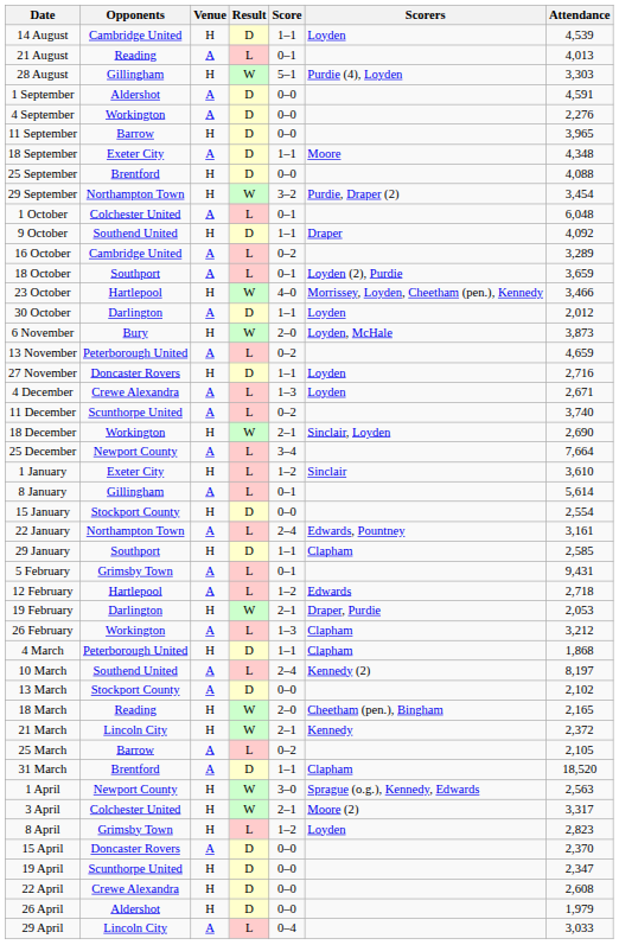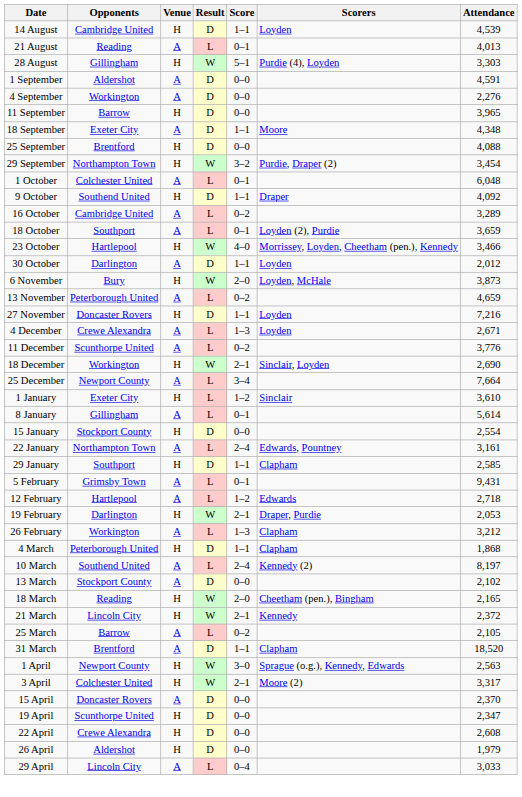 <table class="wikitable" style="text-align:center">
 <tr>
 <th>Date</th>
 <th>Opponents</th>
 <th>Venue</th>
 <th>Result</th>
 <th>Score</th>
 <th>Scorers</th>
 <th>Attendance</th>
 </tr>
 <tr>
 <td>14 August</td>
 <td><a href='#'>Cambridge United</a></td>
 <td>H</td>
 <td style="background-color:#FFFFCC">D</td>
 <td>1–1</td>
 <td align="left"><a href='#'>Loyden</a></td>
 <td>4,539</td>
 </tr>
 <tr>
 <td>21 August</td>
 <td><a href='#'>Reading</a></td>
 <td><a href='#'>A</a></td>
 <td style="background-color:#FFCCCC">L</td>
 <td>0–1</td>
 <td align="left"></td>
 <td>4,013</td>
 </tr>
 <tr>
 <td>28 August</td>
 <td><a href='#'>Gillingham</a></td>
 <td>H</td>
 <td style="background-color:#CCFFCC">W</td>
 <td>5–1</td>
 <td align="left"><a href='#'>Purdie</a> (4), <a href='#'>Loyden</a></td>
 <td>3,303</td>
 </tr>
 <tr>
 <td>1 September</td>
 <td><a href='#'>Aldershot</a></td>
 <td><a href='#'>A</a></td>
 <td style="background-color:#FFFFCC">D</td>
 <td>0–0</td>
 <td align="left"></td>
 <td>4,591</td>
 </tr>
 <tr>
 <td>4 September</td>
 <td><a href='#'>Workington</a></td>
 <td><a href='#'>A</a></td>
 <td style="background-color:#FFFFCC">D</td>
 <td>0–0</td>
 <td align="left"></td>
 <td>2,276</td>
 </tr>
 <tr>
 <td>11 September</td>
 <td><a href='#'>Barrow</a></td>
 <td>H</td>
 <td style="background-color:#FFFFCC">D</td>
 <td>0–0</td>
 <td align="left"></td>
 <td>3,965</td>
 </tr>
 <tr>
 <td>18 September</td>
 <td><a href='#'>Exeter City</a></td>
 <td><a href='#'>A</a></td>
 <td style="background-color:#FFFFCC">D</td>
 <td>1–1</td>
 <td align="left"><a href='#'>Moore</a></td>
 <td>4,348</td>
 </tr>
 <tr>
 <td>25 September</td>
 <td><a href='#'>Brentford</a></td>
 <td>H</td>
 <td style="background-color:#FFFFCC">D</td>
 <td>0–0</td>
 <td align="left"></td>
 <td>4,088</td>
 </tr>
 <tr>
 <td>29 September</td>
 <td><a href='#'>Northampton Town</a></td>
 <td>H</td>
 <td style="background-color:#CCFFCC">W</td>
 <td>3–2</td>
 <td align="left"><a href='#'>Purdie</a>, <a href='#'>Draper</a> (2)</td>
 <td>3,454</td>
 </tr>
 <tr>
 <td>1 October</td>
 <td><a href='#'>Colchester United</a></td>
 <td><a href='#'>A</a></td>
 <td style="background-color:#FFCCCC">L</td>
 <td>0–1</td>
 <td align="left"></td>
 <td>6,048</td>
 </tr>
 <tr>
 <td>9 October</td>
 <td><a href='#'>Southend United</a></td>
 <td>H</td>
 <td style="background-color:#FFFFCC">D</td>
 <td>1–1</td>
 <td align="left"><a href='#'>Draper</a></td>
 <td>4,092</td>
 </tr>
 <tr>
 <td>16 October</td>
 <td><a href='#'>Cambridge United</a></td>
 <td><a href='#'>A</a></td>
 <td style="background-color:#FFCCCC">L</td>
 <td>0–2</td>
 <td align="left"></td>
 <td>3,289</td>
 </tr>
 <tr>
 <td>18 October</td>
 <td><a href='#'>Southport</a></td>
 <td><a href='#'>A</a></td>
 <td style="background-color:#FFCCCC">L</td>
 <td>0–1</td>
 <td align="left"><a href='#'>Loyden</a> (2), <a href='#'>Purdie</a></td>
 <td>3,659</td>
 </tr>
 <tr>
 <td>23 October</td>
 <td><a href='#'>Hartlepool</a></td>
 <td>H</td>
 <td style="background-color:#CCFFCC">W</td>
 <td>4–0</td>
 <td align="left"><a href='#'>Morrissey</a>, <a href='#'>Loyden</a>, <a href='#'>Cheetham</a> (pen.), <a href='#'>Kennedy</a></td>
 <td>3,466</td>
 </tr>
 <tr>
 <td>30 October</td>
 <td><a href='#'>Darlington</a></td>
 <td><a href='#'>A</a></td>
 <td style="background-color:#FFFFCC">D</td>
 <td>1–1</td>
 <td align="left"><a href='#'>Loyden</a></td>
 <td>2,012</td>
 </tr>
 <tr>
 <td>6 November</td>
 <td><a href='#'>Bury</a></td>
 <td>H</td>
 <td style="background-color:#CCFFCC">W</td>
 <td>2–0</td>
 <td align="left"><a href='#'>Loyden</a>, <a href='#'>McHale</a></td>
 <td>3,873</td>
 </tr>
 <tr>
 <td>13 November</td>
 <td><a href='#'>Peterborough United</a></td>
 <td><a href='#'>A</a></td>
 <td style="background-color:#FFCCCC">L</td>
 <td>0–2</td>
 <td align="left"></td>
 <td>4,659</td>
 </tr>
 <tr>
 <td>27 November</td>
 <td><a href='#'>Doncaster Rovers</a></td>
 <td>H</td>
 <td style="background-color:#FFFFCC">D</td>
 <td>1–1</td>
 <td align="left"><a href='#'>Loyden</a></td>
-<td>2,716</td>
+<td>7,216</td>
 </tr>
 <tr>
 <td>4 December</td>
 <td><a href='#'>Crewe Alexandra</a></td>
 <td><a href='#'>A</a></td>
 <td style="background-color:#FFCCCC">L</td>
 <td>1–3</td>
 <td align="left"><a href='#'>Loyden</a></td>
 <td>2,671</td>
 </tr>
 <tr>
 <td>11 December</td>
 <td><a href='#'>Scunthorpe United</a></td>
 <td><a href='#'>A</a></td>
 <td style="background-color:#FFCCCC">L</td>
 <td>0–2</td>
 <td align="left"></td>
-<td>3,740</td>
+<td>3,776</td>
 </tr>
 <tr>
 <td>18 December</td>
 <td><a href='#'>Workington</a></td>
 <td>H</td>
 <td style="background-color:#CCFFCC">W</td>
 <td>2–1</td>
 <td align="left"><a href='#'>Sinclair</a>, <a href='#'>Loyden</a></td>
 <td>2,690</td>
 </tr>
 <tr>
 <td>25 December</td>
 <td><a href='#'>Newport County</a></td>
 <td><a href='#'>A</a></td>
 <td style="background-color:#FFCCCC">L</td>
 <td>3–4</td>
 <td align="left"></td>
 <td>7,664</td>
 </tr>
 <tr>
 <td>1 January</td>
 <td><a href='#'>Exeter City</a></td>
 <td>H</td>
 <td style="background-color:#FFCCCC">L</td>
 <td>1–2</td>
 <td align="left"><a href='#'>Sinclair</a></td>
 <td>3,610</td>
 </tr>
 <tr>
 <td>8 January</td>
 <td><a href='#'>Gillingham</a></td>
 <td><a href='#'>A</a></td>
 <td style="background-color:#FFCCCC">L</td>
 <td>0–1</td>
 <td align="left"></td>
 <td>5,614</td>
 </tr>
 <tr>
 <td>15 January</td>
 <td><a href='#'>Stockport County</a></td>
 <td>H</td>
 <td style="background-color:#FFFFCC">D</td>
 <td>0–0</td>
 <td align="left"></td>
 <td>2,554</td>
 </tr>
 <tr>
 <td>22 January</td>
 <td><a href='#'>Northampton Town</a></td>
 <td><a href='#'>A</a></td>
 <td style="background-color:#FFCCCC">L</td>
 <td>2–4</td>
 <td align="left"><a href='#'>Edwards</a>, <a href='#'>Pountney</a></td>
 <td>3,161</td>
 </tr>
 <tr>
 <td>29 January</td>
 <td><a href='#'>Southport</a></td>
 <td>H</td>
 <td style="background-color:#FFFFCC">D</td>
 <td>1–1</td>
 <td align="left"><a href='#'>Clapham</a></td>
 <td>2,585</td>
 </tr>
 <tr>
 <td>5 February</td>
 <td><a href='#'>Grimsby Town</a></td>
 <td><a href='#'>A</a></td>
 <td style="background-color:#FFCCCC">L</td>
 <td>0–1</td>
 <td align="left"></td>
 <td>9,431</td>
 </tr>
 <tr>
 <td>12 February</td>
 <td><a href='#'>Hartlepool</a></td>
 <td><a href='#'>A</a></td>
 <td style="background-color:#FFCCCC">L</td>
 <td>1–2</td>
 <td align="left"><a href='#'>Edwards</a></td>
 <td>2,718</td>
 </tr>
 <tr>
 <td>19 February</td>
 <td><a href='#'>Darlington</a></td>
 <td>H</td>
 <td style="background-color:#CCFFCC">W</td>
 <td>2–1</td>
 <td align="left"><a href='#'>Draper</a>, <a href='#'>Purdie</a></td>
 <td>2,053</td>
 </tr>
 <tr>
 <td>26 February</td>
 <td><a href='#'>Workington</a></td>
 <td><a href='#'>A</a></td>
 <td style="background-color:#FFCCCC">L</td>
 <td>1–3</td>
 <td align="left"><a href='#'>Clapham</a></td>
 <td>3,212</td>
 </tr>
 <tr>
 <td>4 March</td>
 <td><a href='#'>Peterborough United</a></td>
 <td>H</td>
 <td style="background-color:#FFFFCC">D</td>
 <td>1–1</td>
 <td align="left"><a href='#'>Clapham</a></td>
 <td>1,868</td>
 </tr>
 <tr>
 <td>10 March</td>
 <td><a href='#'>Southend United</a></td>
 <td><a href='#'>A</a></td>
 <td style="background-color:#FFCCCC">L</td>
 <td>2–4</td>
 <td align="left"><a href='#'>Kennedy</a> (2)</td>
 <td>8,197</td>
 </tr>
 <tr>
 <td>13 March</td>
 <td><a href='#'>Stockport County</a></td>
 <td><a href='#'>A</a></td>
 <td style="background-color:#FFFFCC">D</td>
 <td>0–0</td>
 <td align="left"></td>
 <td>2,102</td>
 </tr>
 <tr>
 <td>18 March</td>
 <td><a href='#'>Reading</a></td>
 <td>H</td>
 <td style="background-color:#CCFFCC">W</td>
 <td>2–0</td>
 <td align="left"><a href='#'>Cheetham</a> (pen.), <a href='#'>Bingham</a></td>
 <td>2,165</td>
 </tr>
 <tr>
 <td>21 March</td>
 <td><a href='#'>Lincoln City</a></td>
 <td>H</td>
 <td style="background-color:#CCFFCC">W</td>
 <td>2–1</td>
 <td align="left"><a href='#'>Kennedy</a></td>
 <td>2,372</td>
 </tr>
 <tr>
 <td>25 March</td>
 <td><a href='#'>Barrow</a></td>
 <td><a href='#'>A</a></td>
 <td style="background-color:#FFCCCC">L</td>
 <td>0–2</td>
 <td align="left"></td>
 <td>2,105</td>
 </tr>
 <tr>
 <td>31 March</td>
 <td><a href='#'>Brentford</a></td>
 <td><a href='#'>A</a></td>
 <td style="background-color:#FFFFCC">D</td>
 <td>1–1</td>
 <td align="left"><a href='#'>Clapham</a></td>
 <td>18,520</td>
 </tr>
 <tr>
 <td>1 April</td>
 <td><a href='#'>Newport County</a></td>
 <td>H</td>
 <td style="background-color:#CCFFCC">W</td>
 <td>3–0</td>
 <td align="left"><a href='#'>Sprague</a> (o.g.), <a href='#'>Kennedy</a>, <a href='#'>Edwards</a></td>
 <td>2,563</td>
 </tr>
 <tr>
 <td>3 April</td>
 <td><a href='#'>Colchester United</a></td>
 <td>H</td>
 <td style="background-color:#CCFFCC">W</td>
 <td>2–1</td>
 <td align="left"><a href='#'>Moore</a> (2)</td>
 <td>3,317</td>
 </tr>
 <tr>
-<td>8 April</td>
-<td><a href='#'>Grimsby Town</a></td>
-<td>H</td>
-<td style="background-color:#FFCCCC">L</td>
-<td>1–2</td>
-<td align="left"><a href='#'>Loyden</a></td>
-<td>2,823</td>
-</tr>
-<tr>
 <td>15 April</td>
 <td><a href='#'>Doncaster Rovers</a></td>
 <td><a href='#'>A</a></td>
 <td style="background-color:#FFFFCC">D</td>
 <td>0–0</td>
 <td align="left"></td>
 <td>2,370</td>
 </tr>
 <tr>
 <td>19 April</td>
 <td><a href='#'>Scunthorpe United</a></td>
 <td>H</td>
 <td style="background-color:#FFFFCC">D</td>
 <td>0–0</td>
 <td align="left"></td>
 <td>2,347</td>
 </tr>
 <tr>
 <td>22 April</td>
 <td><a href='#'>Crewe Alexandra</a></td>
 <td>H</td>
 <td style="background-color:#FFFFCC">D</td>
 <td>0–0</td>
 <td align="left"></td>
 <td>2,608</td>
 </tr>
 <tr>
 <td>26 April</td>
 <td><a href='#'>Aldershot</a></td>
 <td>H</td>
 <td style="background-color:#FFFFCC">D</td>
 <td>0–0</td>
 <td align="left"></td>
 <td>1,979</td>
 </tr>
 <tr>
 <td>29 April</td>
 <td><a href='#'>Lincoln City</a></td>
 <td><a href='#'>A</a></td>
 <td style="background-color:#FFCCCC">L</td>
 <td>0–4</td>
 <td align="left"></td>
 <td>3,033</td>
 </tr>
 </table>
